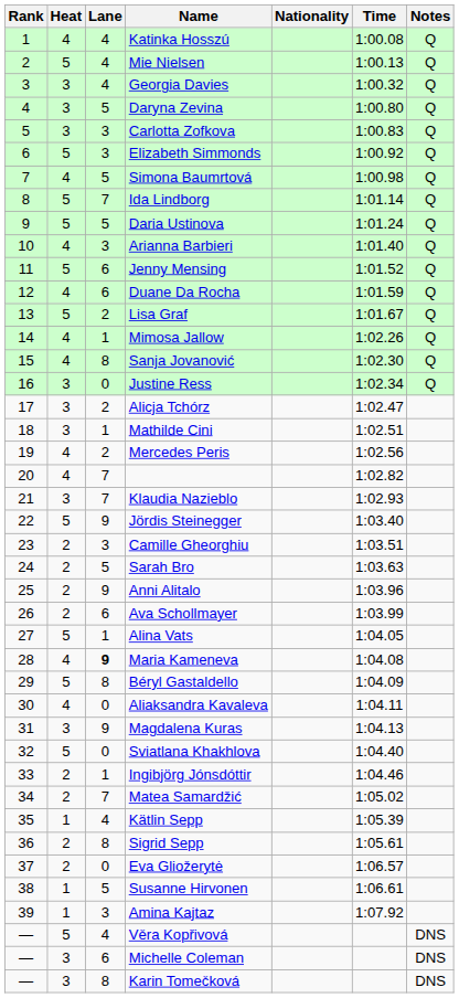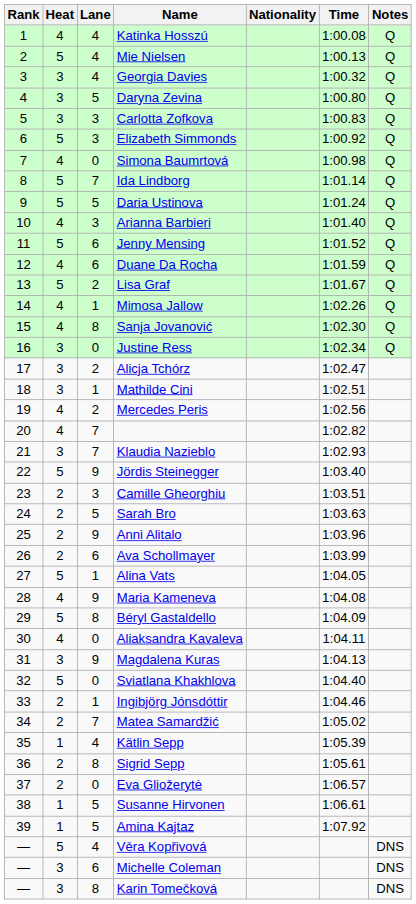 <table class="wikitable sortable" style="text-align:center">
 <tr>
 <th>Rank</th>
 <th>Heat</th>
 <th>Lane</th>
 <th>Name</th>
 <th>Nationality</th>
 <th>Time</th>
 <th>Notes</th>
 </tr>
 <tr bgcolor=ccffcc>
 <td>1</td>
 <td>4</td>
 <td>4</td>
 <td align=left><a href='#'>Katinka Hosszú</a></td>
 <td align=left></td>
 <td>1:00.08</td>
 <td>Q</td>
 </tr>
 <tr bgcolor=ccffcc>
 <td>2</td>
 <td>5</td>
 <td>4</td>
 <td align=left><a href='#'>Mie Nielsen</a></td>
 <td align=left></td>
 <td>1:00.13</td>
 <td>Q</td>
 </tr>
 <tr bgcolor=ccffcc>
 <td>3</td>
 <td>3</td>
 <td>4</td>
 <td align=left><a href='#'>Georgia Davies</a></td>
 <td align=left></td>
 <td>1:00.32</td>
 <td>Q</td>
 </tr>
 <tr bgcolor=ccffcc>
 <td>4</td>
 <td>3</td>
 <td>5</td>
 <td align=left><a href='#'>Daryna Zevina</a></td>
 <td align=left></td>
 <td>1:00.80</td>
 <td>Q</td>
 </tr>
 <tr bgcolor=ccffcc>
 <td>5</td>
 <td>3</td>
 <td>3</td>
 <td align=left><a href='#'>Carlotta Zofkova</a></td>
 <td align=left></td>
 <td>1:00.83</td>
 <td>Q</td>
 </tr>
 <tr bgcolor=ccffcc>
 <td>6</td>
 <td>5</td>
 <td>3</td>
 <td align=left><a href='#'>Elizabeth Simmonds</a></td>
 <td align=left></td>
 <td>1:00.92</td>
 <td>Q</td>
 </tr>
 <tr bgcolor=ccffcc>
 <td>7</td>
 <td>4</td>
-<td>5</td>
+<td>0</td>
 <td align=left><a href='#'>Simona Baumrtová</a></td>
 <td align=left></td>
 <td>1:00.98</td>
 <td>Q</td>
 </tr>
 <tr bgcolor=ccffcc>
 <td>8</td>
 <td>5</td>
 <td>7</td>
 <td align=left><a href='#'>Ida Lindborg</a></td>
 <td align=left></td>
 <td>1:01.14</td>
 <td>Q</td>
 </tr>
 <tr bgcolor=ccffcc>
 <td>9</td>
 <td>5</td>
 <td>5</td>
 <td align=left><a href='#'>Daria Ustinova</a></td>
 <td align=left></td>
 <td>1:01.24</td>
 <td>Q</td>
 </tr>
 <tr bgcolor=ccffcc>
 <td>10</td>
 <td>4</td>
 <td>3</td>
 <td align=left><a href='#'>Arianna Barbieri</a></td>
 <td align=left></td>
 <td>1:01.40</td>
 <td>Q</td>
 </tr>
 <tr bgcolor=ccffcc>
 <td>11</td>
 <td>5</td>
 <td>6</td>
 <td align=left><a href='#'>Jenny Mensing</a></td>
 <td align=left></td>
 <td>1:01.52</td>
 <td>Q</td>
 </tr>
 <tr bgcolor=ccffcc>
 <td>12</td>
 <td>4</td>
 <td>6</td>
 <td align=left><a href='#'>Duane Da Rocha</a></td>
 <td align=left></td>
 <td>1:01.59</td>
 <td>Q</td>
 </tr>
 <tr bgcolor=ccffcc>
 <td>13</td>
 <td>5</td>
 <td>2</td>
 <td align=left><a href='#'>Lisa Graf</a></td>
 <td align=left></td>
 <td>1:01.67</td>
 <td>Q</td>
 </tr>
 <tr bgcolor=ccffcc>
 <td>14</td>
 <td>4</td>
 <td>1</td>
 <td align=left><a href='#'>Mimosa Jallow</a></td>
 <td align=left></td>
 <td>1:02.26</td>
 <td>Q</td>
 </tr>
 <tr bgcolor=ccffcc>
 <td>15</td>
 <td>4</td>
 <td>8</td>
 <td align=left><a href='#'>Sanja Jovanović</a></td>
 <td align=left></td>
 <td>1:02.30</td>
 <td>Q</td>
 </tr>
 <tr bgcolor=ccffcc>
 <td>16</td>
 <td>3</td>
 <td>0</td>
 <td align=left><a href='#'>Justine Ress</a></td>
 <td align=left></td>
 <td>1:02.34</td>
 <td>Q</td>
 </tr>
 <tr>
 <td>17</td>
 <td>3</td>
 <td>2</td>
 <td align=left><a href='#'>Alicja Tchórz</a></td>
 <td align=left></td>
 <td>1:02.47</td>
 <td></td>
 </tr>
 <tr>
 <td>18</td>
 <td>3</td>
 <td>1</td>
 <td align=left><a href='#'>Mathilde Cini</a></td>
 <td align=left></td>
 <td>1:02.51</td>
 <td></td>
 </tr>
 <tr>
 <td>19</td>
 <td>4</td>
 <td>2</td>
 <td align=left><a href='#'>Mercedes Peris</a></td>
 <td align=left></td>
 <td>1:02.56</td>
 <td></td>
 </tr>
 <tr>
 <td>20</td>
 <td>4</td>
 <td>7</td>
 <td align=left></td>
 <td align=left></td>
 <td>1:02.82</td>
 <td></td>
 </tr>
 <tr>
 <td>21</td>
 <td>3</td>
 <td>7</td>
 <td align=left><a href='#'>Klaudia Nazieblo</a></td>
 <td align=left></td>
 <td>1:02.93</td>
 <td></td>
 </tr>
 <tr>
 <td>22</td>
 <td>5</td>
 <td>9</td>
 <td align=left><a href='#'>Jördis Steinegger</a></td>
 <td align=left></td>
 <td>1:03.40</td>
 <td></td>
 </tr>
 <tr>
 <td>23</td>
 <td>2</td>
 <td>3</td>
 <td align=left><a href='#'>Camille Gheorghiu</a></td>
 <td align=left></td>
 <td>1:03.51</td>
 <td></td>
 </tr>
 <tr>
 <td>24</td>
 <td>2</td>
 <td>5</td>
 <td align=left><a href='#'>Sarah Bro</a></td>
 <td align=left></td>
 <td>1:03.63</td>
 <td></td>
 </tr>
 <tr>
 <td>25</td>
 <td>2</td>
 <td>9</td>
 <td align=left><a href='#'>Anni Alitalo</a></td>
 <td align=left></td>
 <td>1:03.96</td>
 <td></td>
 </tr>
 <tr>
 <td>26</td>
 <td>2</td>
 <td>6</td>
 <td align=left><a href='#'>Ava Schollmayer</a></td>
 <td align=left></td>
 <td>1:03.99</td>
 <td></td>
 </tr>
 <tr>
 <td>27</td>
 <td>5</td>
 <td>1</td>
 <td align=left><a href='#'>Alina Vats</a></td>
 <td align=left></td>
 <td>1:04.05</td>
 <td></td>
 </tr>
 <tr>
 <td>28</td>
 <td>4</td>
-<td><strong>9</strong></td>
+<td>9</td>
 <td align=left><a href='#'>Maria Kameneva</a></td>
 <td align=left></td>
 <td>1:04.08</td>
 <td></td>
 </tr>
 <tr>
 <td>29</td>
 <td>5</td>
 <td>8</td>
 <td align=left><a href='#'>Béryl Gastaldello</a></td>
 <td align=left></td>
 <td>1:04.09</td>
 <td></td>
 </tr>
 <tr>
 <td>30</td>
 <td>4</td>
 <td>0</td>
 <td align=left><a href='#'>Aliaksandra Kavaleva</a></td>
 <td align=left></td>
 <td>1:04.11</td>
 <td></td>
 </tr>
 <tr>
 <td>31</td>
 <td>3</td>
 <td>9</td>
 <td align=left><a href='#'>Magdalena Kuras</a></td>
 <td align=left></td>
 <td>1:04.13</td>
 <td></td>
 </tr>
 <tr>
 <td>32</td>
 <td>5</td>
 <td>0</td>
 <td align=left><a href='#'>Sviatlana Khakhlova</a></td>
 <td align=left></td>
 <td>1:04.40</td>
 <td></td>
 </tr>
 <tr>
 <td>33</td>
 <td>2</td>
 <td>1</td>
 <td align=left><a href='#'>Ingibjörg Jónsdóttir</a></td>
 <td align=left></td>
 <td>1:04.46</td>
 <td></td>
 </tr>
 <tr>
 <td>34</td>
 <td>2</td>
 <td>7</td>
 <td align=left><a href='#'>Matea Samardžić</a></td>
 <td align=left></td>
 <td>1:05.02</td>
 <td></td>
 </tr>
 <tr>
 <td>35</td>
 <td>1</td>
 <td>4</td>
 <td align=left><a href='#'>Kätlin Sepp</a></td>
 <td align=left></td>
 <td>1:05.39</td>
 <td></td>
 </tr>
 <tr>
 <td>36</td>
 <td>2</td>
 <td>8</td>
 <td align=left><a href='#'>Sigrid Sepp</a></td>
 <td align=left></td>
 <td>1:05.61</td>
 <td></td>
 </tr>
 <tr>
 <td>37</td>
 <td>2</td>
 <td>0</td>
 <td align=left><a href='#'>Eva Gliožerytė</a></td>
 <td align=left></td>
 <td>1:06.57</td>
 <td></td>
 </tr>
 <tr>
 <td>38</td>
 <td>1</td>
 <td>5</td>
 <td align=left><a href='#'>Susanne Hirvonen</a></td>
 <td align=left></td>
 <td>1:06.61</td>
 <td></td>
 </tr>
 <tr>
 <td>39</td>
 <td>1</td>
-<td>3</td>
+<td>5</td>
 <td align=left><a href='#'>Amina Kajtaz</a></td>
 <td align=left></td>
 <td>1:07.92</td>
 <td></td>
 </tr>
 <tr>
 <td>—</td>
 <td>5</td>
 <td>4</td>
 <td align=left><a href='#'>Věra Kopřivová</a></td>
 <td align=left></td>
 <td></td>
 <td>DNS</td>
 </tr>
 <tr>
 <td>—</td>
 <td>3</td>
 <td>6</td>
 <td align=left><a href='#'>Michelle Coleman</a></td>
 <td align=left></td>
 <td></td>
 <td>DNS</td>
 </tr>
 <tr>
 <td>—</td>
 <td>3</td>
 <td>8</td>
 <td align=left><a href='#'>Karin Tomečková</a></td>
 <td align=left></td>
 <td></td>
 <td>DNS</td>
 </tr>
 </table>
